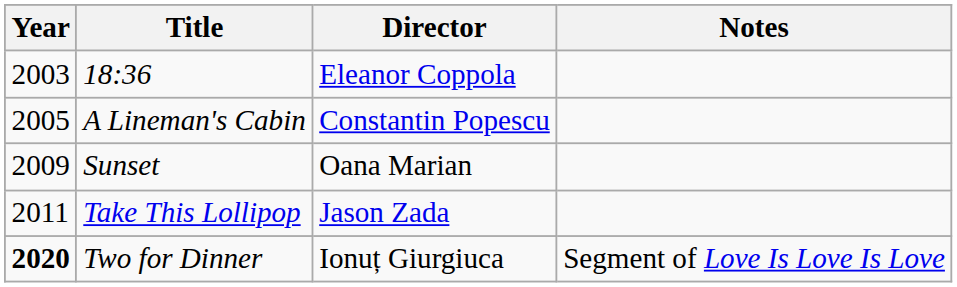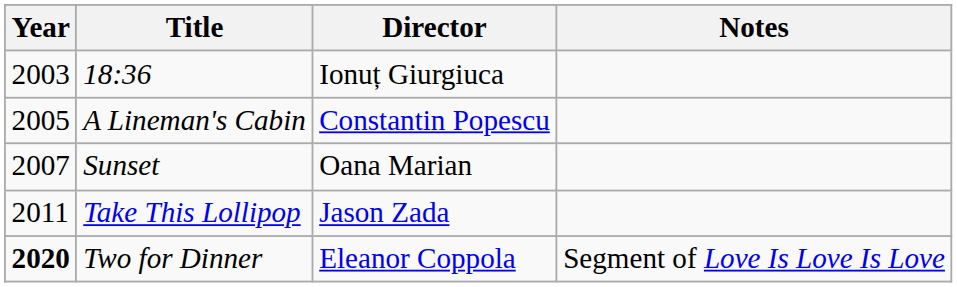 <table class="wikitable">
 <tr>
 <th>Year</th>
 <th>Title</th>
 <th>Director</th>
 <th>Notes</th>
 </tr>
 <tr>
 <td>2003</td>
 <td><em>18:36</em></td>
-<td><a href='#'>Eleanor Coppola</a></td>
+<td>Ionuț Giurgiuca</td>
 <td></td>
 </tr>
 <tr>
 <td>2005</td>
 <td><em>A Lineman's Cabin</em></td>
 <td><a href='#'>Constantin Popescu</a></td>
 <td></td>
 </tr>
 <tr>
-<td>2009</td>
+<td>2007</td>
 <td><em>Sunset</em></td>
 <td>Oana Marian</td>
 <td></td>
 </tr>
 <tr>
 <td>2011</td>
 <td><em><a href='#'>Take This Lollipop</a></em></td>
 <td><a href='#'>Jason Zada</a></td>
 <td></td>
 </tr>
 <tr>
 <td><strong>2020</strong></td>
 <td><em>Two for Dinner</em></td>
-<td>Ionuț Giurgiuca</td>
+<td><a href='#'>Eleanor Coppola</a></td>
 <td>Segment of <em><a href='#'>Love Is Love Is Love</a></em></td>
 </tr>
 </table>
